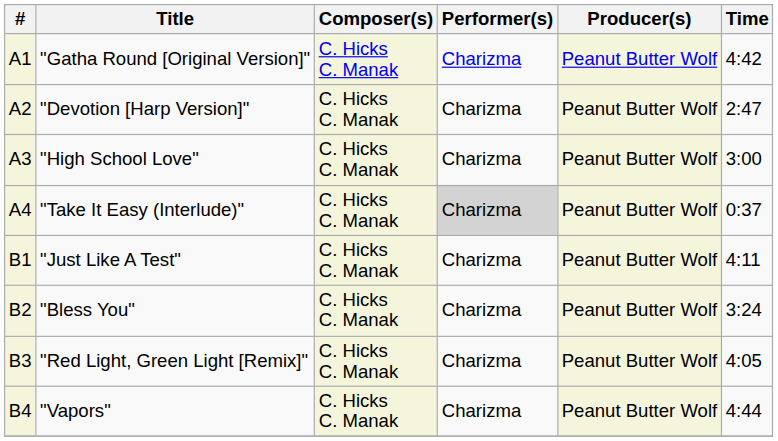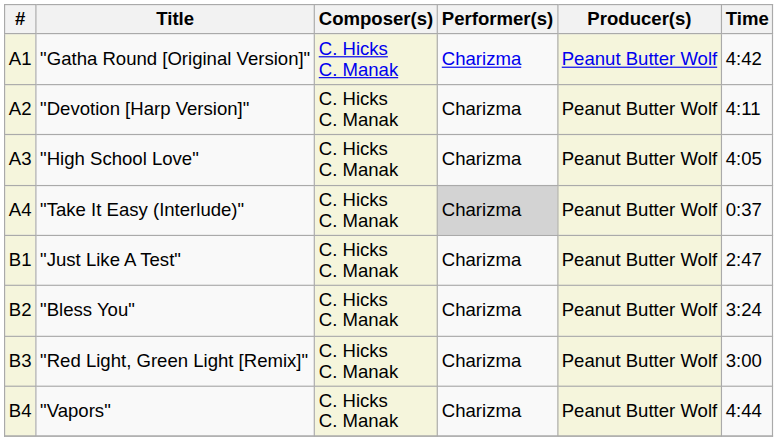 <table class="wikitable">
 <tr>
 <th>#</th>
 <th>Title</th>
 <th>Composer(s)</th>
 <th>Performer(s)</th>
 <th>Producer(s)</th>
 <th>Time</th>
 </tr>
 <tr>
 <td bgcolor="beige">A1</td>
 <td>"Gatha Round [Original Version]"</td>
 <td bgcolor="beige"><a href='#'>C. Hicks</a><br><a href='#'>C. Manak</a></td>
 <td><a href='#'>Charizma</a></td>
 <td bgcolor="beige"><a href='#'>Peanut Butter Wolf</a></td>
 <td>4:42</td>
 </tr>
 <tr>
 <td bgcolor="beige">A2</td>
 <td>"Devotion [Harp Version]"</td>
 <td bgcolor="beige">C. Hicks<br>C. Manak</td>
 <td>Charizma</td>
 <td bgcolor="beige">Peanut Butter Wolf</td>
-<td>2:47</td>
+<td>4:11</td>
 </tr>
 <tr>
 <td bgcolor="beige">A3</td>
 <td>"High School Love"</td>
 <td bgcolor="beige">C. Hicks<br>C. Manak</td>
 <td>Charizma</td>
 <td bgcolor="beige">Peanut Butter Wolf</td>
-<td>3:00</td>
+<td>4:05</td>
 </tr>
 <tr>
 <td bgcolor="beige">A4</td>
 <td>"Take It Easy (Interlude)"</td>
 <td bgcolor="beige">C. Hicks<br>C. Manak</td>
 <td style="background: lightgrey;">Charizma</td>
 <td bgcolor="beige">Peanut Butter Wolf</td>
 <td>0:37</td>
 </tr>
 <tr>
 <td bgcolor="beige">B1</td>
 <td>"Just Like A Test"</td>
 <td bgcolor="beige">C. Hicks<br>C. Manak</td>
 <td>Charizma</td>
 <td bgcolor="beige">Peanut Butter Wolf</td>
-<td>4:11</td>
+<td>2:47</td>
 </tr>
 <tr>
 <td bgcolor="beige">B2</td>
 <td>"Bless You"</td>
 <td bgcolor="beige">C. Hicks<br>C. Manak</td>
 <td>Charizma</td>
 <td bgcolor="beige">Peanut Butter Wolf</td>
 <td>3:24</td>
 </tr>
 <tr>
 <td bgcolor="beige">B3</td>
 <td>"Red Light, Green Light [Remix]"</td>
 <td bgcolor="beige">C. Hicks<br>C. Manak</td>
 <td>Charizma</td>
 <td bgcolor="beige">Peanut Butter Wolf</td>
-<td>4:05</td>
+<td>3:00</td>
 </tr>
 <tr>
 <td bgcolor="beige">B4</td>
 <td>"Vapors"</td>
 <td bgcolor="beige">C. Hicks<br>C. Manak</td>
 <td>Charizma</td>
 <td bgcolor="beige">Peanut Butter Wolf</td>
 <td>4:44</td>
 </tr>
 <tr>
 </tr>
 </table>
